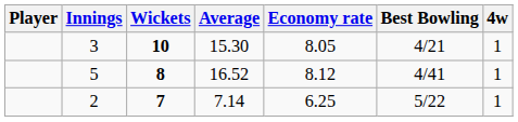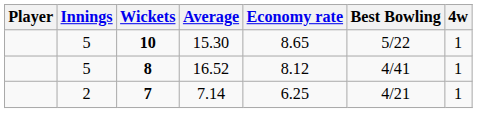 <table class="wikitable sortable" style="text-align: center;">
 <tr>
 <th>Player</th>
 <th><a href='#'>Innings</a></th>
 <th><a href='#'>Wickets</a></th>
 <th><a href='#'>Average</a></th>
 <th><a href='#'>Economy rate</a></th>
 <th>Best Bowling</th>
 <th>4w</th>
 </tr>
 <tr>
 <td></td>
-<td>3</td>
+<td>5</td>
 <td><strong>10</strong></td>
 <td>15.30</td>
-<td>8.05</td>
-<td>4/21</td>
+<td>8.65</td>
+<td>5/22</td>
 <td>1</td>
 </tr>
 <tr>
 <td></td>
 <td>5</td>
 <td><strong>8</strong></td>
 <td>16.52</td>
 <td>8.12</td>
 <td>4/41</td>
 <td>1</td>
 </tr>
 <tr>
 <td></td>
 <td>2</td>
 <td><strong>7</strong></td>
 <td>7.14</td>
 <td>6.25</td>
-<td>5/22</td>
+<td>4/21</td>
 <td>1</td>
 </tr>
 </table>
